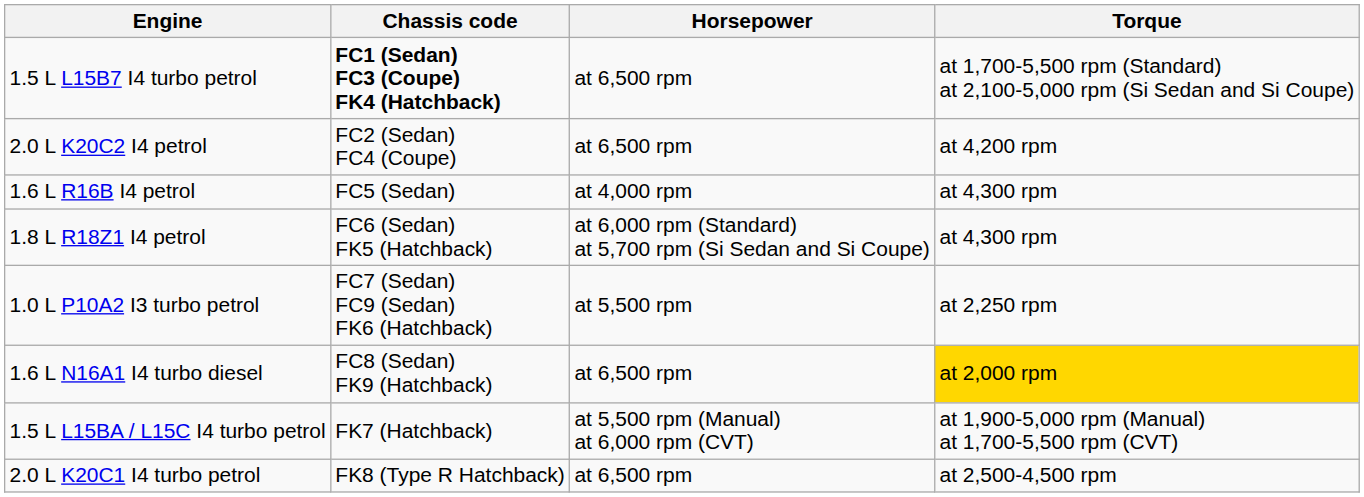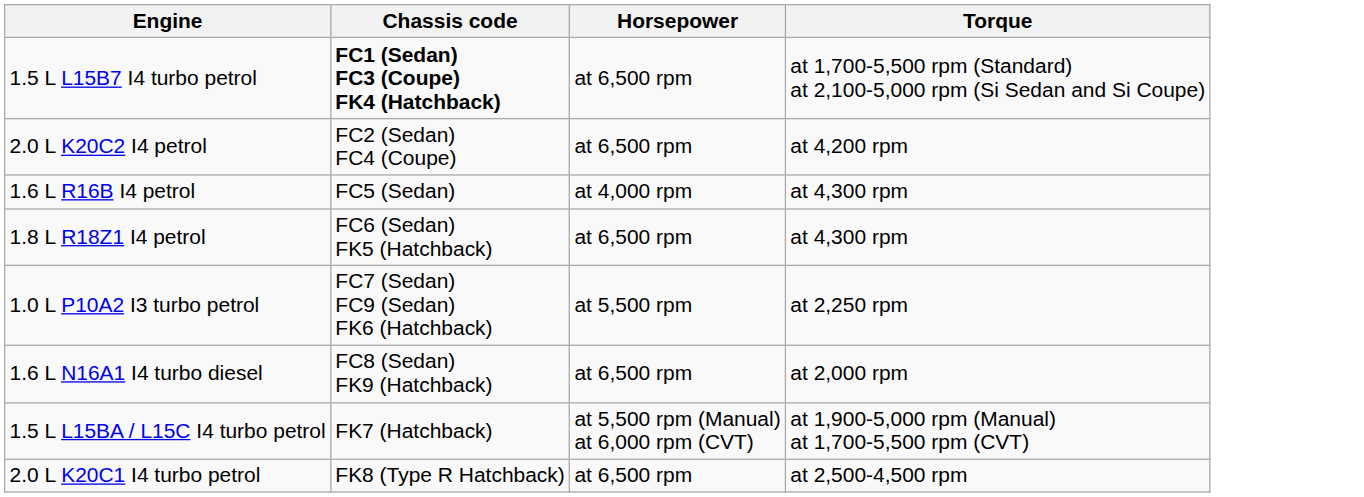 <table class="wikitable">
 <tr>
 <th>Engine</th>
 <th>Chassis code</th>
 <th>Horsepower</th>
 <th>Torque</th>
 </tr>
 <tr>
 <td>1.5 L <a href='#'>L15B7</a> I4 turbo petrol</td>
 <td><strong>FC1 (Sedan)<br>FC3 (Coupe)<br>FK4 (Hatchback)</strong></td>
 <td> at 6,500 rpm</td>
 <td> at 1,700-5,500 rpm (Standard)<br> at 2,100-5,000 rpm (Si Sedan and Si Coupe)</td>
 </tr>
 <tr>
 <td>2.0 L <a href='#'>K20C2</a> I4 petrol</td>
 <td>FC2 (Sedan)<br>FC4 (Coupe)</td>
 <td> at 6,500 rpm</td>
 <td> at 4,200 rpm</td>
 </tr>
 <tr>
 <td>1.6 L <a href='#'>R16B</a> I4 petrol</td>
 <td>FC5 (Sedan)</td>
 <td> at 4,000 rpm</td>
 <td> at 4,300 rpm</td>
 </tr>
 <tr>
 <td>1.8 L <a href='#'>R18Z1</a> I4 petrol</td>
 <td>FC6 (Sedan)<br>FK5 (Hatchback)</td>
-<td> at 6,000 rpm (Standard)<br> at 5,700 rpm (Si Sedan and Si Coupe)</td>
+<td> at 6,500 rpm</td>
 <td> at 4,300 rpm</td>
 </tr>
 <tr>
 <td>1.0 L <a href='#'>P10A2</a> I3 turbo petrol</td>
 <td>FC7 (Sedan)<br>FC9 (Sedan)<br>FK6 (Hatchback)</td>
 <td> at 5,500 rpm</td>
 <td> at 2,250 rpm</td>
 </tr>
 <tr>
 <td>1.6 L <a href='#'>N16A1</a> I4 turbo diesel</td>
 <td>FC8 (Sedan)<br>FK9 (Hatchback)</td>
 <td> at 6,500 rpm</td>
-<td style="background: gold;"> at 2,000 rpm</td>
+<td> at 2,000 rpm</td>
 </tr>
 <tr>
 <td>1.5 L <a href='#'>L15BA / L15C</a> I4 turbo petrol</td>
 <td>FK7 (Hatchback)</td>
 <td> at 5,500 rpm (Manual)<br> at 6,000 rpm (CVT)</td>
 <td> at 1,900-5,000 rpm (Manual)<br> at 1,700-5,500 rpm (CVT)</td>
 </tr>
 <tr>
 <td>2.0 L <a href='#'>K20C1</a> I4 turbo petrol</td>
 <td>FK8 (Type R Hatchback)</td>
 <td> at 6,500 rpm</td>
 <td> at 2,500-4,500 rpm</td>
 </tr>
 </table>
